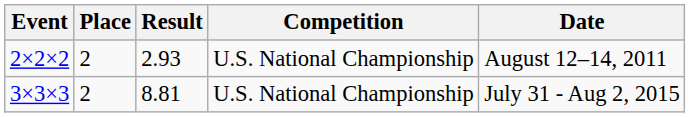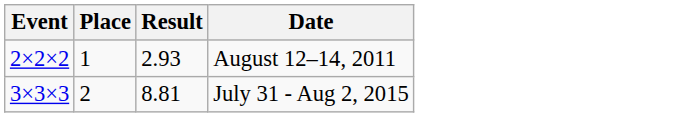 <table class="wikitable">
 <tr>
 <th>Event</th>
 <th>Place</th>
 <th>Result</th>
-<th>Competition</th>
 <th>Date</th>
 </tr>
 <tr>
 <td><a href='#'>2×2×2</a></td>
-<td>2</td>
+<td>1</td>
 <td>2.93</td>
-<td>U.S. National Championship</td>
 <td>August 12–14, 2011</td>
 </tr>
 <tr>
 <td><a href='#'>3×3×3</a></td>
 <td>2</td>
 <td>8.81</td>
-<td>U.S. National Championship</td>
 <td>July 31 - Aug 2, 2015</td>
 </tr>
 </table>
